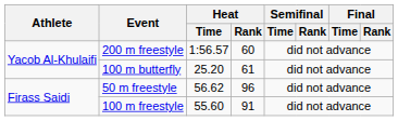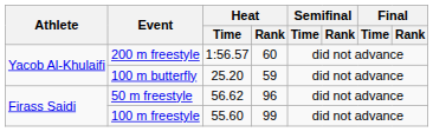 <table class="wikitable" style="text-align:center; font-size:90%">
 <tr>
 <th rowspan="2">Athlete</th>
 <th rowspan="2">Event</th>
 <th colspan="2">Heat</th>
 <th colspan="2">Semifinal</th>
 <th colspan="2">Final</th>
 </tr>
 <tr style="font-size:95%">
 <th>Time</th>
 <th>Rank</th>
 <th>Time</th>
 <th>Rank</th>
 <th>Time</th>
 <th>Rank</th>
 </tr>
 <tr>
 <td align=left rowspan=2><a href='#'>Yacob Al-Khulaifi</a></td>
 <td align=left><a href='#'>200 m freestyle</a></td>
 <td>1:56.57</td>
 <td>60</td>
 <td colspan=4>did not advance</td>
 </tr>
 <tr>
 <td align=left><a href='#'>100 m butterfly</a></td>
 <td>25.20</td>
-<td>61</td>
+<td>59</td>
 <td colspan=4>did not advance</td>
 </tr>
 <tr>
 <td align=left rowspan=2><a href='#'>Firass Saidi</a></td>
 <td align=left><a href='#'>50 m freestyle</a></td>
 <td>56.62</td>
 <td>96</td>
 <td colspan=4>did not advance</td>
 </tr>
 <tr>
 <td align=left><a href='#'>100 m freestyle</a></td>
 <td>55.60</td>
-<td>91</td>
+<td>99</td>
 <td colspan=4>did not advance</td>
 </tr>
 </table>
